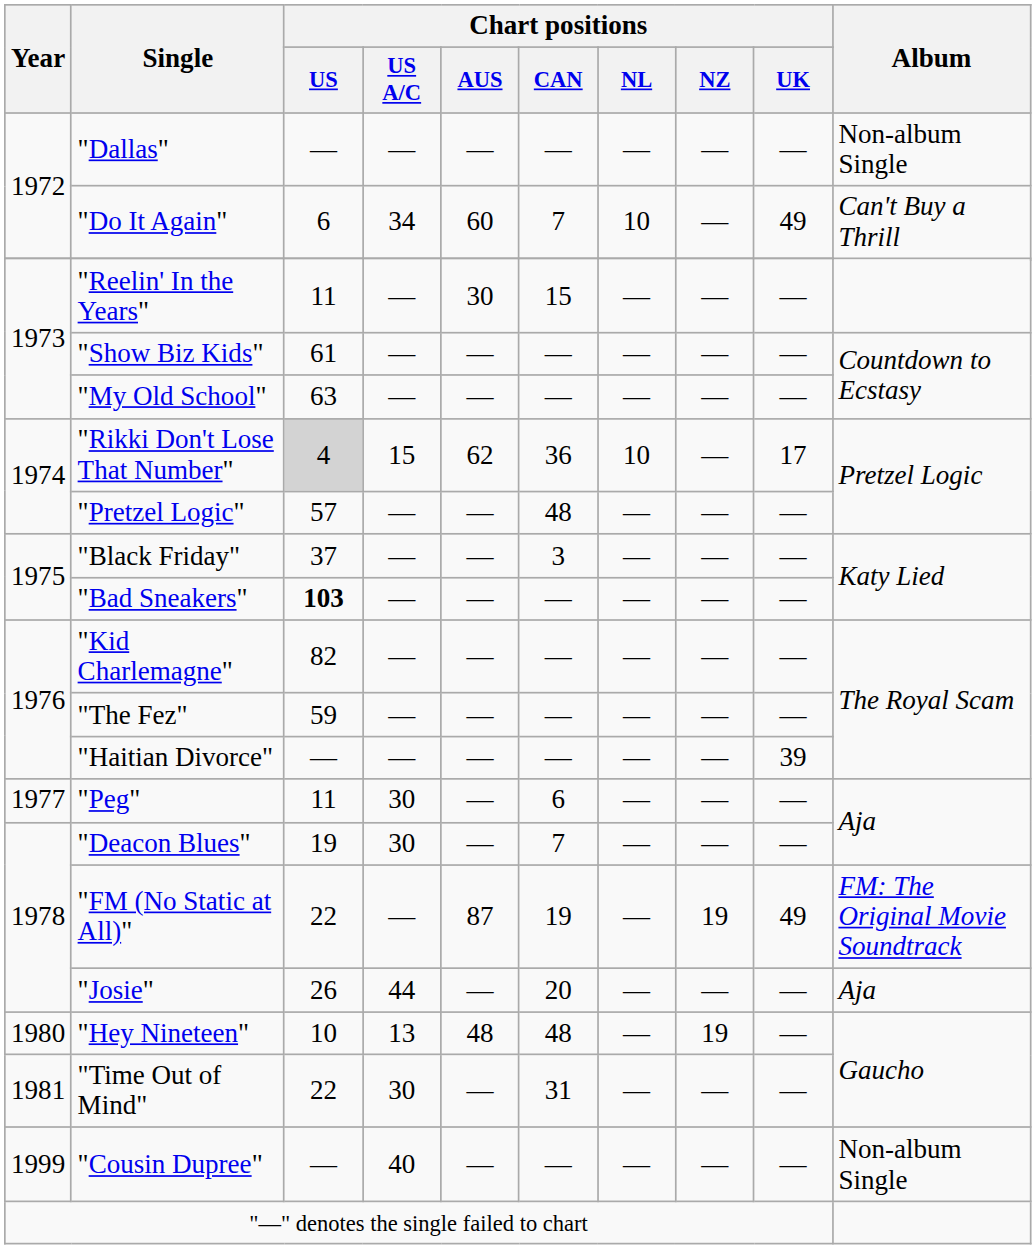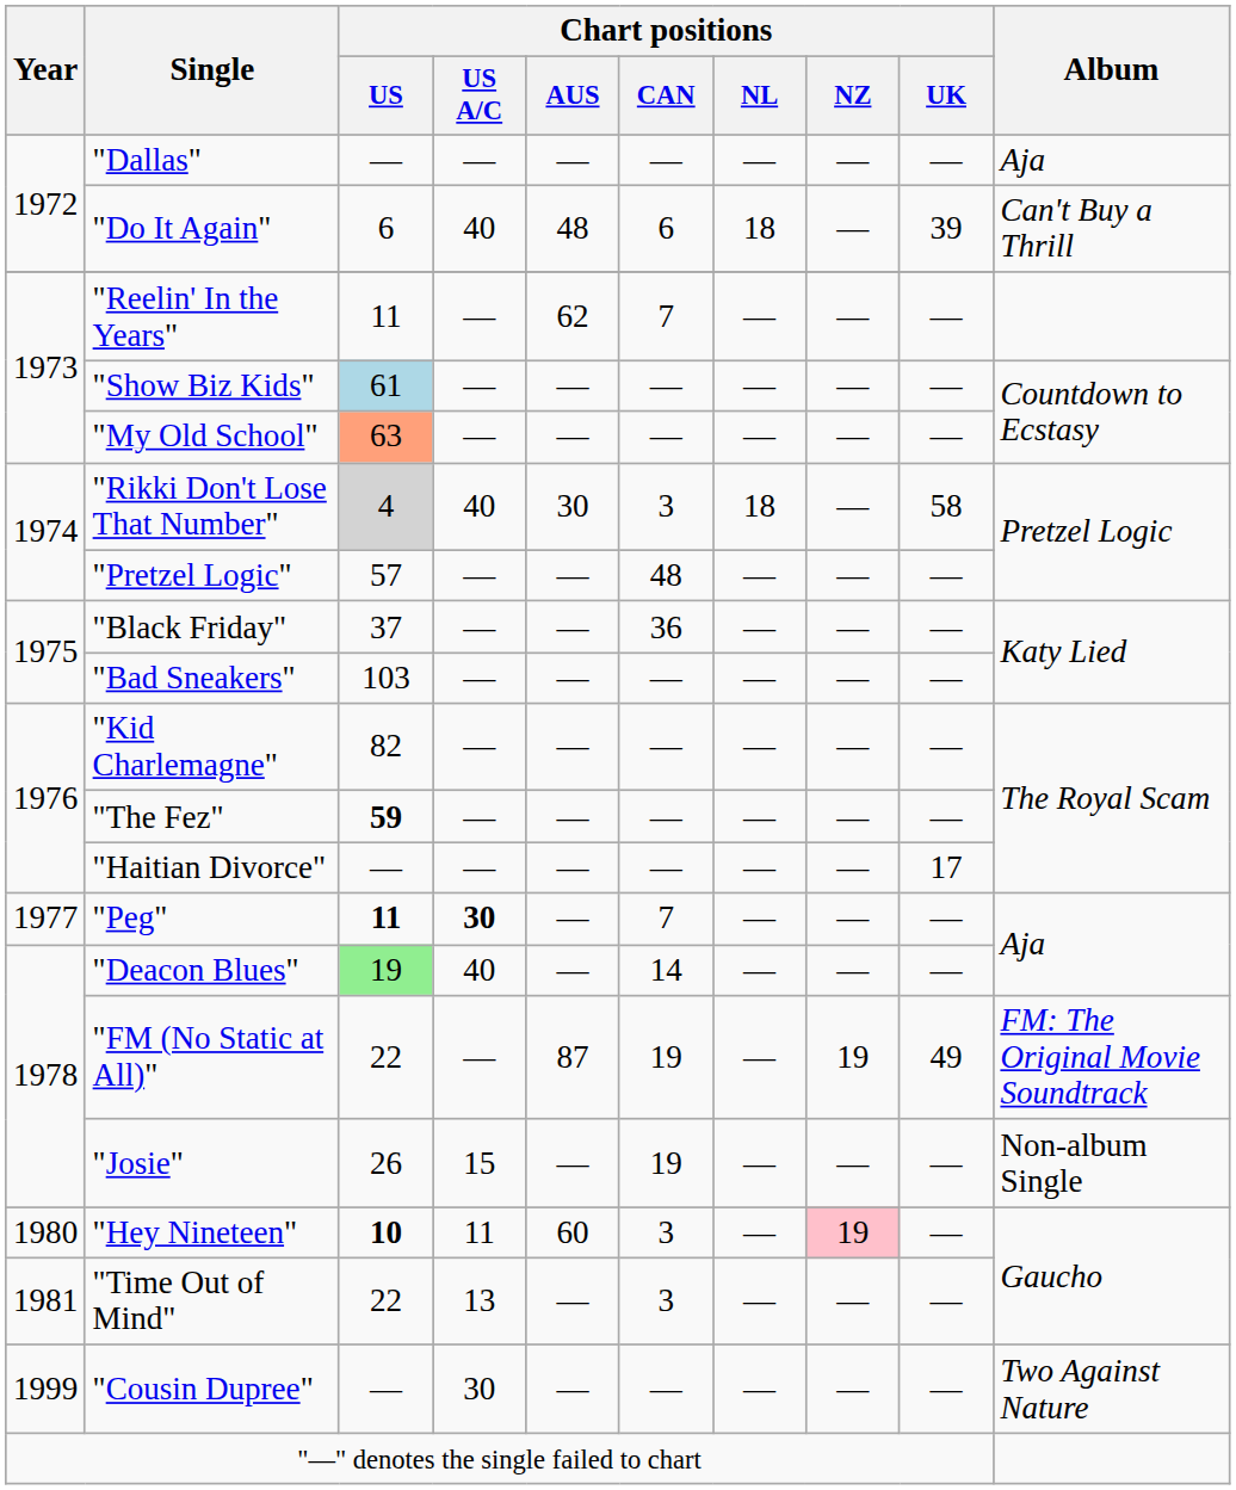 <table class="wikitable" style="text-align:center;">
 <tr>
 <th rowspan="2">Year</th>
 <th rowspan="2">Single</th>
 <th colspan="7">Chart positions</th>
 <th rowspan="2">Album</th>
 </tr>
 <tr style="font-size:smaller;">
 <th style="width:40px;"><a href='#'>US</a><br></th>
 <th style="width:40px;"><a href='#'>US<br>A/C</a><br></th>
 <th style="width:40px;"><a href='#'>AUS</a><br></th>
 <th style="width:40px;"><a href='#'>CAN</a><br></th>
 <th style="width:40px;"><a href='#'>NL</a><br></th>
 <th style="width:40px;"><a href='#'>NZ</a><br></th>
 <th style="width:40px;"><a href='#'>UK</a><br></th>
 </tr>
 <tr>
 <td rowspan="2">1972</td>
 <td style="text-align:left;">"<a href='#'>Dallas</a>"</td>
 <td>—</td>
 <td>—</td>
 <td>—</td>
 <td>—</td>
 <td>—</td>
 <td>—</td>
 <td>—</td>
-<td style="text-align:left;">Non-album Single</td>
+<td style="text-align:left;"><em>Aja</em></td>
 </tr>
 <tr>
 <td style="text-align:left;">"<a href='#'>Do It Again</a>"</td>
 <td>6</td>
-<td>34</td>
-<td>60</td>
-<td>7</td>
-<td>10</td>
+<td>40</td>
+<td>48</td>
+<td>6</td>
+<td>18</td>
 <td>—</td>
-<td>49</td>
+<td>39</td>
 <td style="text-align:left;" rowspan="2"><em>Can't Buy a Thrill</em></td>
 </tr>
 <tr>
 </tr>
 <tr>
 </tr>
 <tr>
 <td rowspan="3">1973</td>
 <td style="text-align:left;">"<a href='#'>Reelin' In the Years</a>"</td>
 <td>11</td>
 <td>—</td>
-<td>30</td>
-<td>15</td>
+<td>62</td>
+<td>7</td>
 <td>—</td>
 <td>—</td>
 <td>—</td>
 </tr>
 <tr>
 <td style="text-align:left;">"<a href='#'>Show Biz Kids</a>"</td>
-<td>61</td>
+<td style="background: lightblue;">61</td>
 <td>—</td>
 <td>—</td>
 <td>—</td>
 <td>—</td>
 <td>—</td>
 <td>—</td>
 <td style="text-align:left;" rowspan="2"><em>Countdown to Ecstasy</em></td>
 </tr>
 <tr>
 <td style="text-align:left;">"<a href='#'>My Old School</a>"</td>
-<td>63</td>
+<td style="background: lightsalmon;">63</td>
 <td>—</td>
 <td>—</td>
 <td>—</td>
 <td>—</td>
 <td>—</td>
 <td>—</td>
 </tr>
 <tr>
 <td rowspan="2">1974</td>
 <td style="text-align:left;">"<a href='#'>Rikki Don't Lose That Number</a>"</td>
 <td style="background: lightgrey;">4</td>
-<td>15</td>
-<td>62</td>
-<td>36</td>
-<td>10</td>
+<td>40</td>
+<td>30</td>
+<td>3</td>
+<td>18</td>
 <td>—</td>
-<td>17</td>
+<td>58</td>
 <td style="text-align:left;" rowspan="2"><em>Pretzel Logic</em></td>
 </tr>
 <tr>
 <td style="text-align:left;">"<a href='#'>Pretzel Logic</a>"</td>
 <td>57</td>
 <td>—</td>
 <td>—</td>
 <td>48</td>
 <td>—</td>
 <td>—</td>
 <td>—</td>
 </tr>
 <tr>
 <td rowspan="2">1975</td>
 <td style="text-align:left;">"Black Friday"</td>
 <td>37</td>
 <td>—</td>
 <td>—</td>
-<td>3</td>
+<td>36</td>
 <td>—</td>
 <td>—</td>
 <td>—</td>
 <td style="text-align:left;" rowspan="2"><em>Katy Lied</em></td>
 </tr>
 <tr>
 <td style="text-align:left;">"<a href='#'>Bad Sneakers</a>"</td>
-<td><strong>103</strong></td>
+<td>103</td>
 <td>—</td>
 <td>—</td>
 <td>—</td>
 <td>—</td>
 <td>—</td>
 <td>—</td>
 </tr>
 <tr>
 <td rowspan="3">1976</td>
 <td style="text-align:left;">"<a href='#'>Kid Charlemagne</a>"</td>
 <td>82</td>
 <td>—</td>
 <td>—</td>
 <td>—</td>
 <td>—</td>
 <td>—</td>
 <td>—</td>
 <td style="text-align:left;" rowspan="3"><em>The Royal Scam</em></td>
 </tr>
 <tr>
 <td style="text-align:left;">"The Fez"</td>
-<td>59</td>
+<td><strong>59</strong></td>
 <td>—</td>
 <td>—</td>
 <td>—</td>
 <td>—</td>
 <td>—</td>
 <td>—</td>
 </tr>
 <tr>
 <td style="text-align:left;">"Haitian Divorce"</td>
 <td>—</td>
 <td>—</td>
 <td>—</td>
 <td>—</td>
 <td>—</td>
 <td>—</td>
-<td>39</td>
+<td>17</td>
 </tr>
 <tr>
 <td>1977</td>
 <td style="text-align:left;">"<a href='#'>Peg</a>"</td>
-<td>11</td>
-<td>30</td>
+<td><strong>11</strong></td>
+<td><strong>30</strong></td>
 <td>—</td>
-<td>6</td>
+<td>7</td>
 <td>—</td>
 <td>—</td>
 <td>—</td>
 <td style="text-align:left;" rowspan="2"><em>Aja</em></td>
 </tr>
 <tr>
 <td rowspan="3">1978</td>
 <td style="text-align:left;">"<a href='#'>Deacon Blues</a>"</td>
-<td>19</td>
-<td>30</td>
+<td style="background: lightgreen;">19</td>
+<td>40</td>
 <td>—</td>
-<td>7</td>
+<td>14</td>
 <td>—</td>
 <td>—</td>
 <td>—</td>
 </tr>
 <tr>
 <td style="text-align:left;">"<a href='#'>FM (No Static at All)</a>"</td>
 <td>22</td>
 <td>—</td>
 <td>87</td>
 <td>19</td>
 <td>—</td>
 <td>19</td>
 <td>49</td>
 <td style="text-align:left;"><em><a href='#'>FM: The Original Movie Soundtrack</a></em></td>
 </tr>
 <tr>
 <td style="text-align:left;">"<a href='#'>Josie</a>"</td>
 <td>26</td>
-<td>44</td>
+<td>15</td>
 <td>—</td>
-<td>20</td>
+<td>19</td>
 <td>—</td>
 <td>—</td>
 <td>—</td>
-<td style="text-align:left;"><em>Aja</em></td>
+<td style="text-align:left;">Non-album Single</td>
 </tr>
 <tr>
 <td>1980</td>
 <td style="text-align:left;">"<a href='#'>Hey Nineteen</a>"</td>
-<td>10</td>
-<td>13</td>
-<td>48</td>
-<td>48</td>
+<td><strong>10</strong></td>
+<td>11</td>
+<td>60</td>
+<td>3</td>
 <td>—</td>
-<td>19</td>
+<td style="background: pink;">19</td>
 <td>—</td>
 <td style="text-align:left;" rowspan="2"><em>Gaucho</em></td>
 </tr>
 <tr>
 <td>1981</td>
 <td style="text-align:left;">"Time Out of Mind"</td>
 <td>22</td>
-<td>30</td>
+<td>13</td>
 <td>—</td>
-<td>31</td>
+<td>3</td>
 <td>—</td>
 <td>—</td>
 <td>—</td>
 </tr>
 <tr>
 <td>1999</td>
 <td style="text-align:left;">"<a href='#'>Cousin Dupree</a>"</td>
 <td>—</td>
-<td>40</td>
+<td>30</td>
 <td>—</td>
 <td>—</td>
 <td>—</td>
 <td>—</td>
 <td>—</td>
-<td style="text-align:left;">Non-album Single</td>
+<td style="text-align:left;" rowspan="1"><em>Two Against Nature</em></td>
 </tr>
 <tr>
 <td colspan="9"><small>"—" denotes the single failed to chart</small></td>
 </tr>
 </table>
